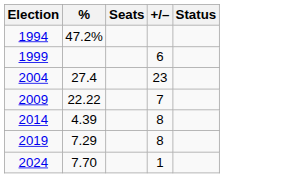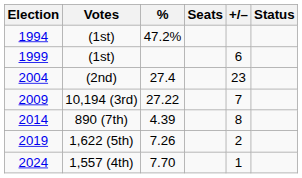 <table class=wikitable style=text-align:center>
 <tr>
 <th>Election</th>
+<th>Votes</th>
 <th>%</th>
 <th>Seats</th>
 <th>+/–</th>
 <th>Status</th>
 </tr>
 <tr>
 <td><a href='#'>1994</a></td>
+<td>(1st)</td>
 <td>47.2%</td>
 <td></td>
 <td></td>
 <td></td>
 </tr>
 <tr>
 <td><a href='#'>1999</a></td>
+<td>(1st)</td>
 <td></td>
 <td></td>
 <td> 6</td>
 <td></td>
 </tr>
 <tr>
 <td><a href='#'>2004</a></td>
+<td>(2nd)</td>
 <td>27.4</td>
 <td></td>
 <td> 23</td>
 <td></td>
 </tr>
 <tr>
 <td><a href='#'>2009</a></td>
-<td>22.22</td>
+<td>10,194 (3rd)</td>
+<td>27.22</td>
 <td></td>
 <td> 7</td>
 <td></td>
 </tr>
 <tr>
 <td><a href='#'>2014</a></td>
+<td>890 (7th)</td>
 <td>4.39</td>
 <td></td>
 <td> 8</td>
 <td></td>
 </tr>
 <tr>
 <td><a href='#'>2019</a></td>
-<td>7.29</td>
+<td>1,622 (5th)</td>
+<td>7.26</td>
 <td></td>
-<td> 8</td>
+<td> 2</td>
 <td></td>
 </tr>
 <tr>
 <td><a href='#'>2024</a></td>
+<td>1,557 (4th)</td>
 <td>7.70</td>
 <td></td>
 <td> 1</td>
 <td></td>
 </tr>
 </table>
